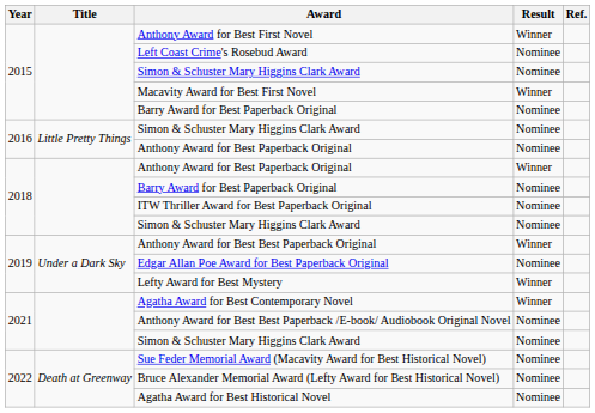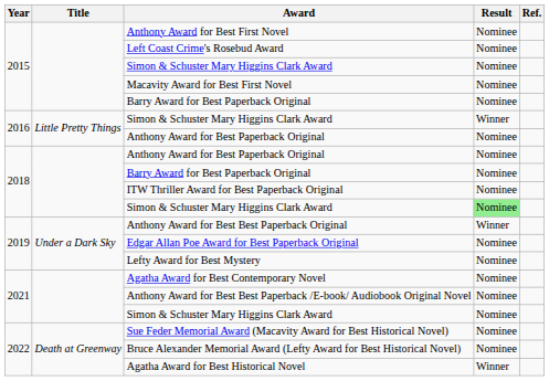 <table class="wikitable">
 <tr>
 <th>Year</th>
 <th>Title</th>
 <th>Award</th>
 <th>Result</th>
 <th>Ref.</th>
 </tr>
 <tr>
 <td rowspan="5">2015</td>
 <td rowspan="5"><em></em></td>
 <td><a href='#'>Anthony Award</a> for Best First Novel</td>
-<td>Winner</td>
+<td>Nominee</td>
 <td></td>
 </tr>
 <tr>
 <td><a href='#'>Left Coast Crime</a>'s Rosebud Award</td>
 <td>Nominee</td>
 <td></td>
 </tr>
 <tr>
 <td><a href='#'>Simon & Schuster Mary Higgins Clark Award</a></td>
 <td>Nominee</td>
 <td></td>
 </tr>
 <tr>
 <td>Macavity Award for Best First Novel</td>
-<td>Winner</td>
+<td>Nominee</td>
 <td></td>
 </tr>
 <tr>
 <td>Barry Award for Best Paperback Original</td>
 <td>Nominee</td>
 <td></td>
 </tr>
 <tr>
 <td rowspan="2">2016</td>
 <td rowspan="2"><em>Little Pretty Things</em></td>
 <td>Simon & Schuster Mary Higgins Clark Award</td>
-<td>Nominee</td>
+<td>Winner</td>
 <td></td>
 </tr>
 <tr>
 <td>Anthony Award for Best Paperback Original</td>
 <td>Nominee</td>
 <td></td>
 </tr>
 <tr>
 <td rowspan="4">2018</td>
 <td rowspan="4"><em></em></td>
 <td>Anthony Award for Best Paperback Original</td>
-<td>Winner</td>
+<td>Nominee</td>
 <td></td>
 </tr>
 <tr>
 <td><a href='#'>Barry Award</a> for Best Paperback Original</td>
 <td>Nominee</td>
 <td></td>
 </tr>
 <tr>
 <td>ITW Thriller Award for Best Paperback Original</td>
 <td>Nominee</td>
 <td></td>
 </tr>
 <tr>
 <td>Simon & Schuster Mary Higgins Clark Award</td>
-<td>Nominee</td>
+<td style="background: lightgreen;">Nominee</td>
 <td></td>
 </tr>
 <tr>
 <td rowspan="3">2019</td>
 <td rowspan="3"><em>Under a Dark Sky</em></td>
 <td>Anthony Award for Best  Best Paperback Original</td>
 <td>Winner</td>
 <td></td>
 </tr>
 <tr>
 <td><a href='#'>Edgar Allan Poe Award for Best Paperback Original</a></td>
 <td>Nominee</td>
 <td></td>
 </tr>
 <tr>
 <td>Lefty Award for Best Mystery</td>
-<td>Winner</td>
+<td>Nominee</td>
 <td></td>
 </tr>
 <tr>
 <td rowspan="3">2021</td>
 <td rowspan="3"><em></em></td>
 <td><a href='#'>Agatha Award</a> for Best Contemporary Novel</td>
-<td>Winner</td>
+<td>Nominee</td>
 <td></td>
 </tr>
 <tr>
 <td>Anthony Award for Best  Best Paperback /E-book/ Audiobook Original Novel</td>
 <td>Nominee</td>
 <td></td>
 </tr>
 <tr>
 <td>Simon & Schuster Mary Higgins Clark Award</td>
 <td>Nominee</td>
 <td></td>
 </tr>
 <tr>
 <td rowspan="3">2022</td>
 <td rowspan="3"><em>Death at Greenway</em></td>
 <td><a href='#'>Sue Feder Memorial Award</a> (Macavity Award for Best Historical Novel)</td>
 <td>Nominee</td>
 <td></td>
 </tr>
 <tr>
 <td>Bruce Alexander Memorial Award (Lefty Award for Best Historical Novel)</td>
 <td>Nominee</td>
 <td></td>
 </tr>
 <tr>
 <td>Agatha Award for Best Historical Novel</td>
-<td>Nominee</td>
+<td>Winner</td>
 <td></td>
 </tr>
 </table>
